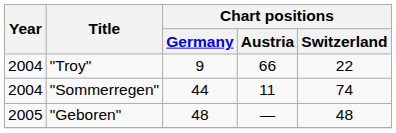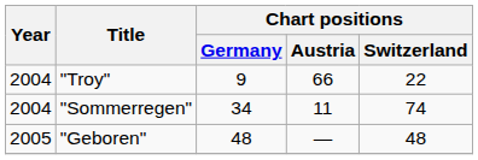 <table class="wikitable">
 <tr>
 <th rowspan="2">Year</th>
 <th rowspan="2">Title</th>
 <th colspan="4">Chart positions</th>
 </tr>
 <tr>
 <th><a href='#'>Germany</a></th>
 <th>Austria</th>
 <th>Switzerland</th>
 </tr>
 <tr>
 <td>2004</td>
 <td>"Troy"</td>
 <td align=center>9</td>
 <td align=center>66</td>
 <td align=center>22</td>
 </tr>
 <tr>
 <td>2004</td>
 <td>"Sommerregen"</td>
-<td align=center>44</td>
+<td align=center>34</td>
 <td align=center>11</td>
 <td align=center>74</td>
 </tr>
 <tr>
 <td>2005</td>
 <td>"Geboren"</td>
 <td align=center>48</td>
 <td align=center>—</td>
 <td align=center>48</td>
 </tr>
 <tr>
 </tr>
 </table>
